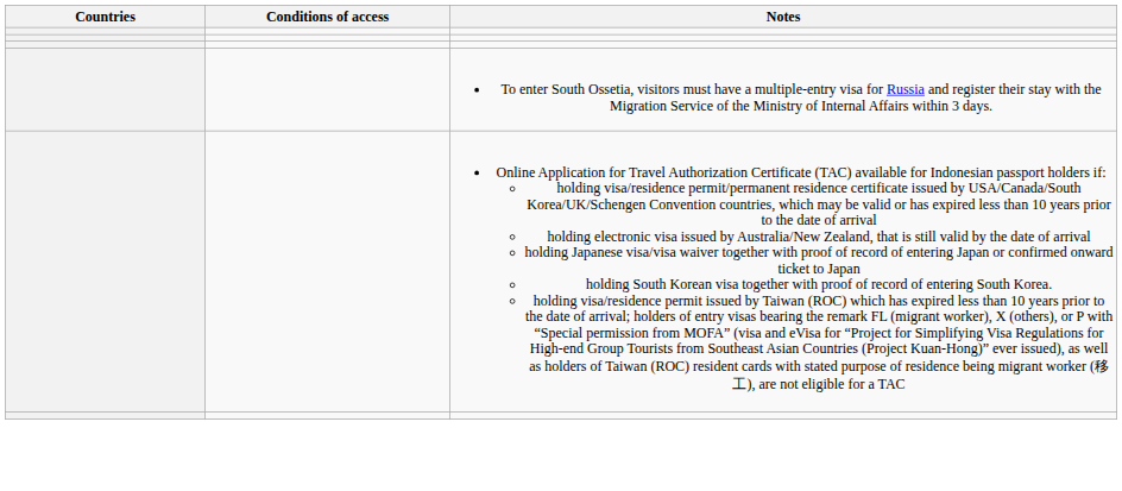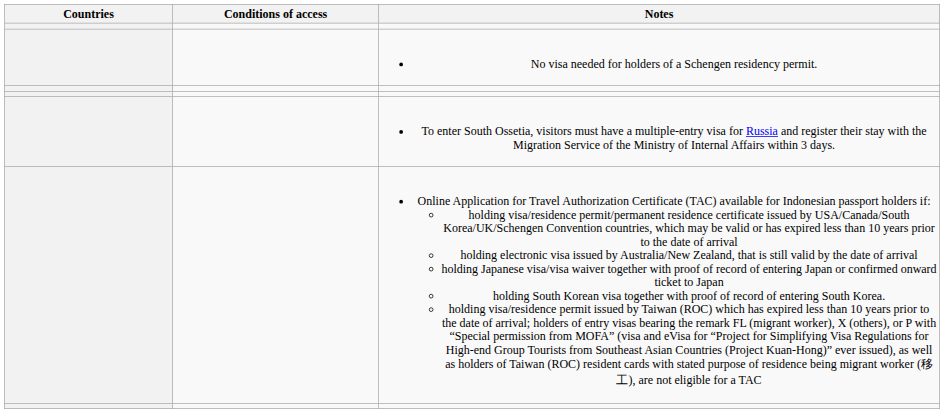 <table class="wikitable sortable sticky-header" style="text-align: center; table-layout: fixed;">
 <tr>
 <th style="width:18%;">Countries</th>
 <th style="width:22%;">Conditions of access</th>
 <th>Notes</th>
 </tr>
 <tr>
 <th style="text-align: left;"></th>
 <td></td>
 <td></td>
+</tr>
+<tr>
+<th style="text-align: left;"></th>
+<td></td>
+<td><br><ul><li>No visa needed for holders of a Schengen residency permit.</li></ul></td>
 </tr>
 <tr>
 <th style="text-align: left;"></th>
 <td></td>
 <td></td>
 </tr>
 <tr>
 <th style="text-align: left;"></th>
 <td></td>
 <td></td>
 </tr>
 <tr>
 <th style="text-align: left;"></th>
 <td></td>
 <td><br><ul><li>To enter South Ossetia, visitors must have a multiple-entry visa for <a href='#'>Russia</a> and register their stay with the Migration Service of the Ministry of Internal Affairs within 3 days.</li></ul></td>
 </tr>
 <tr>
 <th style="text-align: left;"></th>
 <td></td>
 <td><br><ul><li>Online Application for Travel Authorization Certificate (TAC) available for Indonesian passport holders if:<ul><li>holding visa/residence permit/permanent residence certificate issued by USA/Canada/South Korea/UK/Schengen Convention countries, which may be valid or has expired less than 10 years prior to the date of arrival</li><li>holding electronic visa issued by Australia/New Zealand, that is still valid by the date of arrival</li><li>holding Japanese visa/visa waiver together with proof of record of entering Japan or confirmed onward ticket to Japan</li><li>holding South Korean visa together with proof of record of entering South Korea.</li><li>holding visa/residence permit issued by Taiwan (ROC) which has expired less than 10 years prior to the date of arrival; holders of entry visas bearing the remark FL (migrant worker), X (others), or P with “Special permission from MOFA” (visa and eVisa for “Project for Simplifying Visa Regulations for High-end Group Tourists from Southeast Asian Countries (Project Kuan-Hong)” ever issued), as well as holders of Taiwan (ROC) resident cards with stated purpose of residence being migrant worker (移工), are not eligible for a TAC</li></ul></li></ul></td>
 </tr>
 <tr>
 <th style="text-align: left;"></th>
 <td></td>
 <td></td>
 </tr>
 </table>
